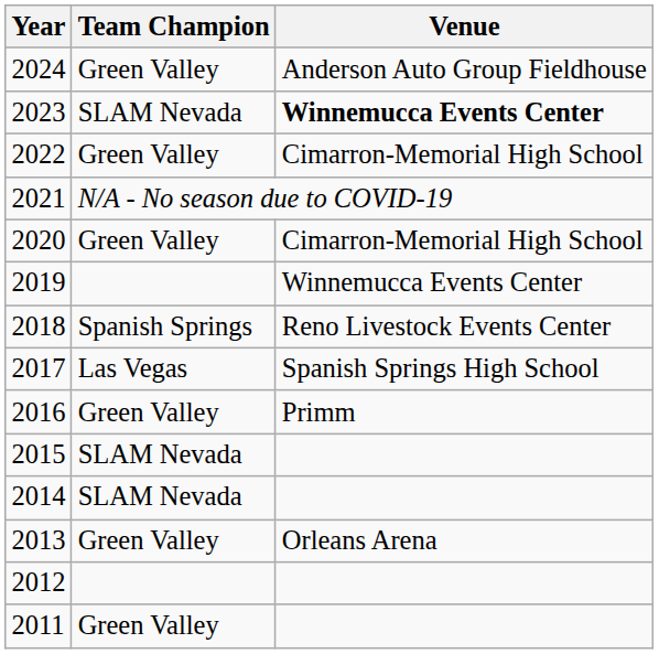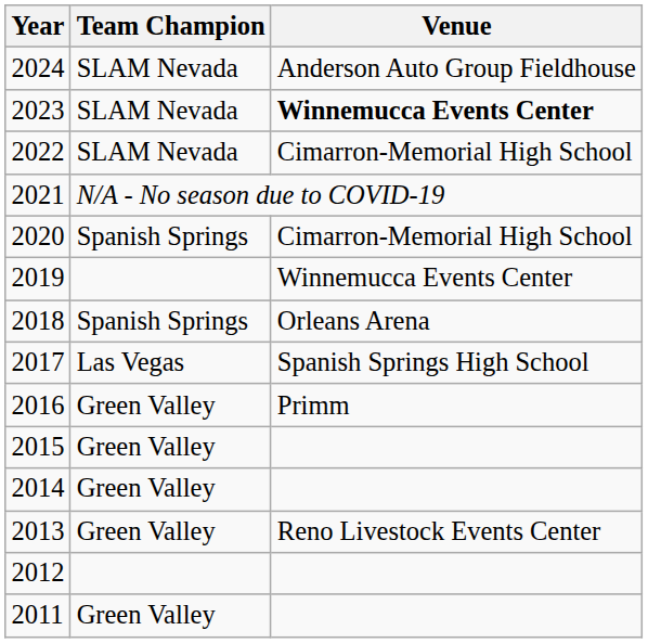 <table class="wikitable">
 <tr>
 <th>Year</th>
 <th>Team Champion</th>
 <th>Venue</th>
 </tr>
 <tr>
 <td>2024</td>
-<td>Green Valley</td>
+<td>SLAM Nevada</td>
 <td>Anderson Auto Group Fieldhouse</td>
 </tr>
 <tr>
 <td>2023</td>
 <td>SLAM Nevada</td>
 <td><strong>Winnemucca Events Center</strong></td>
 </tr>
 <tr>
 <td>2022</td>
-<td>Green Valley</td>
+<td>SLAM Nevada</td>
 <td>Cimarron-Memorial High School</td>
 </tr>
 <tr>
 <td>2021</td>
 <td colspan="2"><em>N/A - No season due to COVID-19</em></td>
 </tr>
 <tr>
 <td>2020</td>
-<td>Green Valley</td>
+<td>Spanish Springs</td>
 <td>Cimarron-Memorial High School</td>
 </tr>
 <tr>
 <td>2019</td>
 <td></td>
 <td>Winnemucca Events Center</td>
 </tr>
 <tr>
 <td>2018</td>
 <td>Spanish Springs</td>
-<td>Reno Livestock Events Center</td>
+<td>Orleans Arena</td>
 </tr>
 <tr>
 <td>2017</td>
 <td>Las Vegas</td>
 <td>Spanish Springs High School</td>
 </tr>
 <tr>
 <td>2016</td>
 <td>Green Valley</td>
 <td>Primm</td>
 </tr>
 <tr>
 <td>2015</td>
-<td>SLAM Nevada</td>
+<td>Green Valley</td>
 <td></td>
 </tr>
 <tr>
 <td>2014</td>
-<td>SLAM Nevada</td>
+<td>Green Valley</td>
 <td></td>
 </tr>
 <tr>
 <td>2013</td>
 <td>Green Valley</td>
-<td>Orleans Arena</td>
+<td>Reno Livestock Events Center</td>
 </tr>
 <tr>
 <td>2012</td>
 <td></td>
 <td></td>
 </tr>
 <tr>
 <td>2011</td>
 <td>Green Valley</td>
 <td></td>
 </tr>
 </table>
